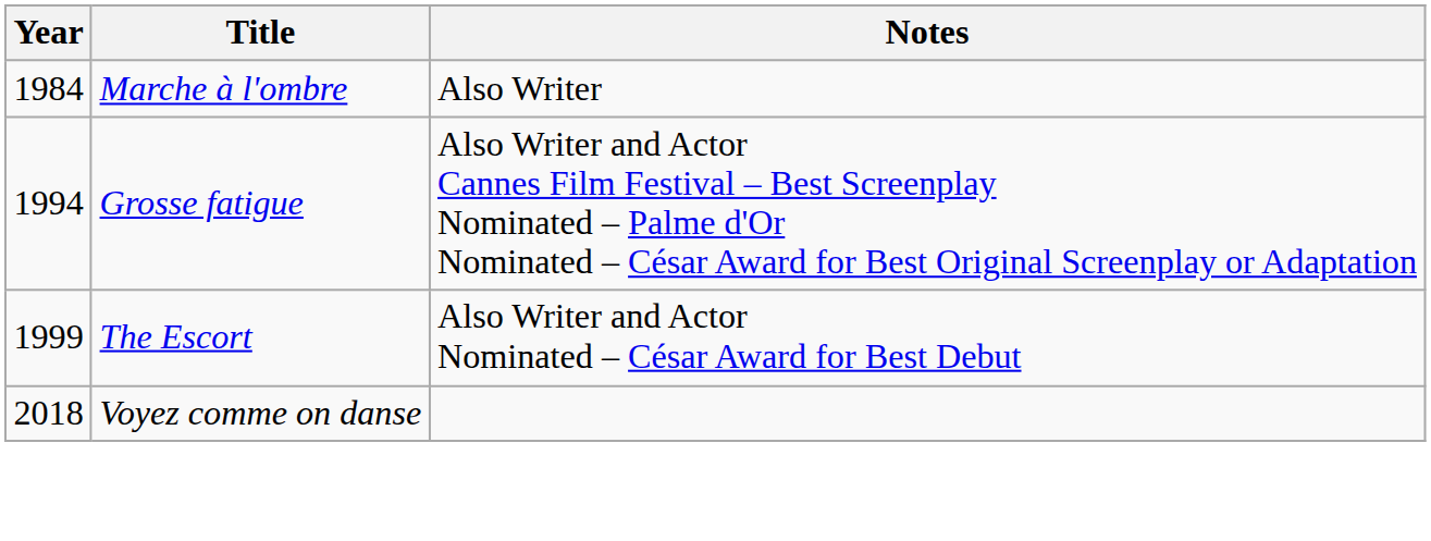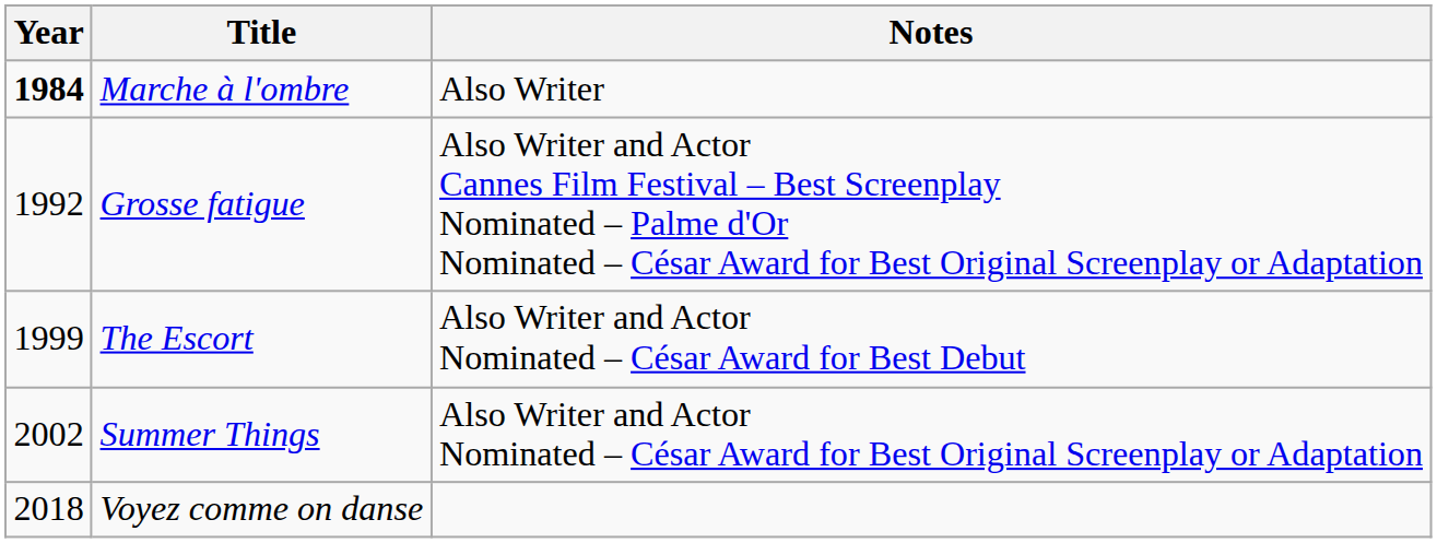 <table class="wikitable sortable">
 <tr>
 <th>Year</th>
 <th>Title</th>
 <th class="unsortable">Notes</th>
 </tr>
 <tr>
-<td>1984</td>
+<td><strong>1984</strong></td>
 <td><em><a href='#'>Marche à l'ombre</a></em></td>
 <td>Also Writer</td>
 </tr>
 <tr>
-<td>1994</td>
+<td>1992</td>
 <td><em><a href='#'>Grosse fatigue</a></em></td>
 <td>Also Writer and Actor<br><a href='#'>Cannes Film Festival – Best Screenplay</a><br>Nominated – <a href='#'>Palme d'Or</a><br>Nominated – <a href='#'>César Award for Best Original Screenplay or Adaptation</a></td>
 </tr>
 <tr>
 <td>1999</td>
 <td><em><a href='#'>The Escort</a></em></td>
 <td>Also Writer and Actor<br>Nominated – <a href='#'>César Award for Best Debut</a></td>
 </tr>
 <tr>
+<td>2002</td>
+<td><em><a href='#'>Summer Things</a></em></td>
+<td>Also Writer and Actor<br>Nominated – <a href='#'>César Award for Best Original Screenplay or Adaptation</a></td>
+</tr>
+<tr>
 <td>2018</td>
 <td><em>Voyez comme on danse</em></td>
 <td></td>
 </tr>
 </table>
